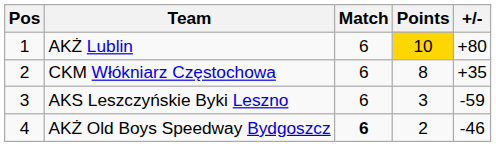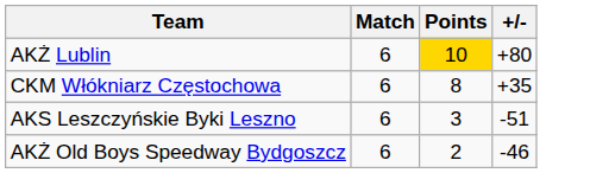 <table class=wikitable style="font-size: 90%">
 <tr align=center >
-<th>Pos</th>
 <th>Team</th>
 <th>Match</th>
 <th>Points</th>
 <th>+/-</th>
 </tr>
 <tr align=center >
-<td>1</td>
 <td align=left>AKŻ <a href='#'>Lublin</a></td>
 <td>6</td>
 <td style="background: gold;">10</td>
 <td>+80</td>
 </tr>
 <tr align=center >
-<td>2</td>
 <td align=left>CKM <a href='#'>Włókniarz Częstochowa</a></td>
 <td>6</td>
 <td>8</td>
 <td>+35</td>
 </tr>
 <tr align=center >
-<td>3</td>
 <td align=left>AKS Leszczyńskie Byki <a href='#'>Leszno</a></td>
 <td>6</td>
 <td>3</td>
-<td>-59</td>
+<td>-51</td>
 </tr>
 <tr align=center>
-<td>4</td>
 <td align=left>AKŻ Old Boys Speedway <a href='#'>Bydgoszcz</a></td>
-<td><strong>6</strong></td>
+<td>6</td>
 <td>2</td>
 <td>-46</td>
 </tr>
 </table>
